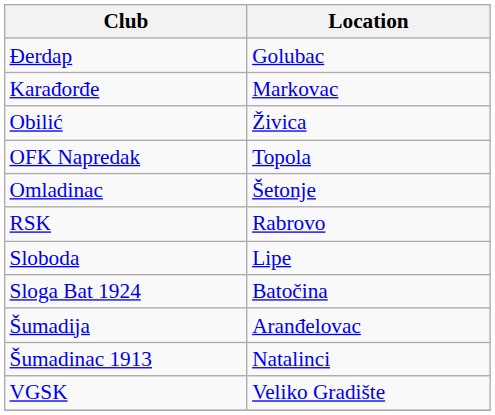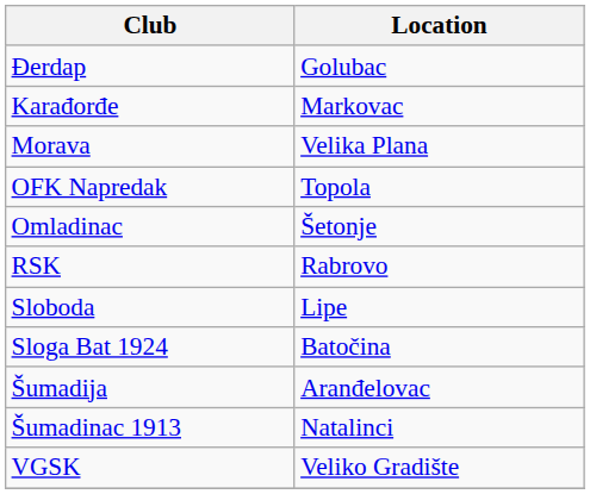 <table class="wikitable sortable">
 <tr>
 <th width=175>Club</th>
 <th width=175>Location</th>
 </tr>
 <tr>
 <td><a href='#'>Đerdap</a></td>
 <td><a href='#'>Golubac</a></td>
 </tr>
 <tr>
 <td><a href='#'>Karađorđe</a></td>
 <td><a href='#'>Markovac</a></td>
 </tr>
 <tr>
-<td><a href='#'>Obilić</a></td>
-<td><a href='#'>Živica</a></td>
+<td><a href='#'>Morava</a></td>
+<td><a href='#'>Velika Plana</a></td>
 </tr>
 <tr>
 <td><a href='#'>OFK Napredak</a></td>
 <td><a href='#'>Topola</a></td>
 </tr>
 <tr>
 <td><a href='#'>Omladinac</a></td>
 <td><a href='#'>Šetonje</a></td>
 </tr>
 <tr>
 <td><a href='#'>RSK</a></td>
 <td><a href='#'>Rabrovo</a></td>
 </tr>
 <tr>
 <td><a href='#'>Sloboda</a></td>
 <td><a href='#'>Lipe</a></td>
 </tr>
 <tr>
 <td><a href='#'>Sloga Bat 1924</a></td>
 <td><a href='#'>Batočina</a></td>
 </tr>
 <tr>
 <td><a href='#'>Šumadija</a></td>
 <td><a href='#'>Aranđelovac</a></td>
 </tr>
 <tr>
 <td><a href='#'>Šumadinac 1913</a></td>
 <td><a href='#'>Natalinci</a></td>
 </tr>
 <tr>
 <td><a href='#'>VGSK</a></td>
 <td><a href='#'>Veliko Gradište</a></td>
 </tr>
 <tr>
 </tr>
 </table>
